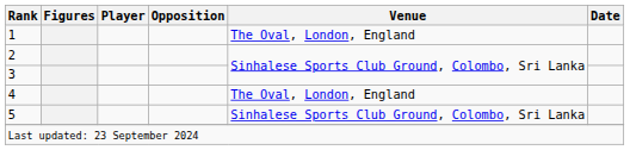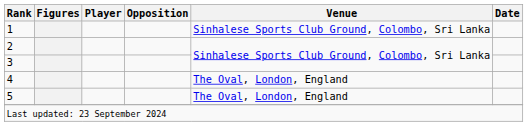 <table class="wikitable plainrowheaders sortable">
 <tr>
 <th scope=col>Rank</th>
 <th scope=col>Figures</th>
 <th scope=col>Player</th>
 <th scope=col>Opposition</th>
 <th scope=col>Venue</th>
 <th scope=col>Date</th>
 </tr>
 <tr>
 <td>1</td>
 <th></th>
 <td></td>
 <td></td>
-<td><a href='#'>The Oval</a>, <a href='#'>London</a>, England</td>
+<td><a href='#'>Sinhalese Sports Club Ground</a>, <a href='#'>Colombo</a>, Sri Lanka</td>
 <td></td>
 </tr>
 <tr>
 <td>2</td>
 <th></th>
 <td></td>
 <td></td>
 <td rowspan=2><a href='#'>Sinhalese Sports Club Ground</a>, <a href='#'>Colombo</a>, Sri Lanka</td>
 <td></td>
 </tr>
 <tr>
 <td>3</td>
 <th></th>
 <td></td>
 <td></td>
 <td></td>
 </tr>
 <tr>
 <td>4</td>
 <th></th>
 <td></td>
 <td></td>
 <td><a href='#'>The Oval</a>, <a href='#'>London</a>, England</td>
 <td></td>
 </tr>
 <tr>
 <td>5</td>
 <th></th>
 <td></td>
 <td></td>
-<td><a href='#'>Sinhalese Sports Club Ground</a>, <a href='#'>Colombo</a>, Sri Lanka</td>
+<td><a href='#'>The Oval</a>, <a href='#'>London</a>, England</td>
 <td></td>
 </tr>
 <tr>
 </tr>
 <tr class=sortbottom>
 <td colspan=6><small>Last updated: 23 September 2024</small></td>
 </tr>
 </table>
